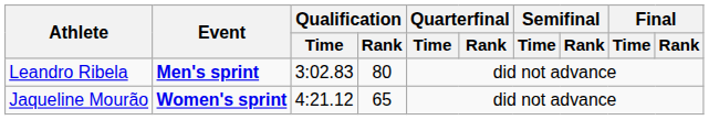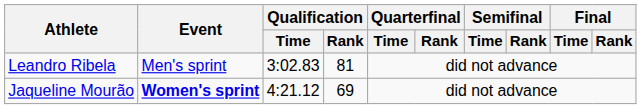 <table class="wikitable" style="font-size:90%">
 <tr>
 <th rowspan="2">Athlete</th>
 <th rowspan="2">Event</th>
 <th colspan="2">Qualification</th>
 <th colspan="2">Quarterfinal</th>
 <th colspan="2">Semifinal</th>
 <th colspan="2">Final</th>
 </tr>
 <tr style="font-size:95%">
 <th>Time</th>
 <th>Rank</th>
 <th>Time</th>
 <th>Rank</th>
 <th>Time</th>
 <th>Rank</th>
 <th>Time</th>
 <th>Rank</th>
 </tr>
 <tr align=center>
 <td align=left><a href='#'>Leandro Ribela</a></td>
-<td align=left><strong><a href='#'>Men's sprint</a></strong></td>
+<td align=left><a href='#'>Men's sprint</a></td>
 <td>3:02.83</td>
-<td>80</td>
+<td>81</td>
 <td colspan=6>did not advance</td>
 </tr>
 <tr align=center>
 <td align=left><a href='#'>Jaqueline Mourão</a></td>
 <td align=left><strong><a href='#'>Women's sprint</a></strong></td>
 <td>4:21.12</td>
-<td>65</td>
+<td>69</td>
 <td colspan=6>did not advance</td>
 </tr>
 </table>
